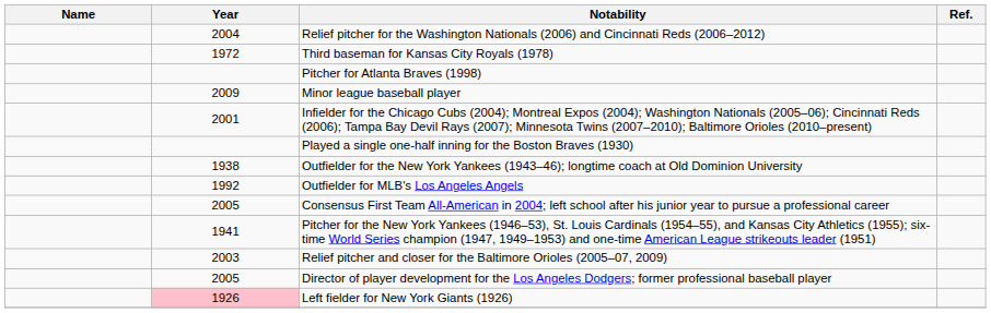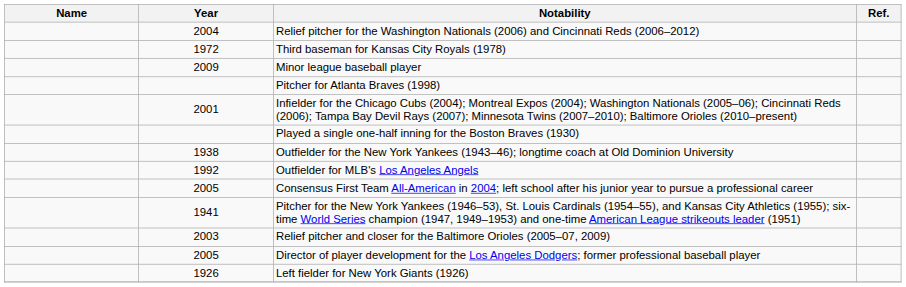 <table class="wikitable sortable" style="width:100%">
 <tr>
 <th width="15%">Name</th>
 <th width="15%">Year</th>
 <th width="65%" class="unsortable">Notability</th>
 <th width="5%" class="unsortable">Ref.</th>
 </tr>
 <tr>
 <td></td>
 <td align="center">2004</td>
 <td>Relief pitcher for the Washington Nationals (2006) and Cincinnati Reds (2006–2012)</td>
 <td align="center"></td>
 </tr>
 <tr>
 <td></td>
 <td align="center">1972</td>
 <td>Third baseman for Kansas City Royals (1978)</td>
 <td align="center"></td>
 </tr>
 <tr>
 <td></td>
-<td align="center"></td>
-<td>Pitcher for Atlanta Braves (1998)</td>
+<td align="center">2009</td>
+<td>Minor league baseball player</td>
 <td align="center"></td>
 </tr>
 <tr>
 <td></td>
-<td align="center">2009</td>
-<td>Minor league baseball player</td>
+<td align="center"></td>
+<td>Pitcher for Atlanta Braves (1998)</td>
 <td align="center"></td>
 </tr>
 <tr>
 <td></td>
 <td align="center">2001</td>
 <td>Infielder for the Chicago Cubs (2004); Montreal Expos (2004); Washington Nationals (2005–06); Cincinnati Reds (2006); Tampa Bay Devil Rays (2007); Minnesota Twins (2007–2010); Baltimore Orioles (2010–present)</td>
 <td align="center"></td>
 </tr>
 <tr>
 <td></td>
 <td align="center"></td>
 <td>Played a single one-half inning for the Boston Braves (1930)</td>
 <td align="center"></td>
 </tr>
 <tr>
 <td></td>
 <td align="center">1938</td>
 <td>Outfielder for the New York Yankees (1943–46); longtime coach at Old Dominion University</td>
 <td align="center"></td>
 </tr>
 <tr>
 <td></td>
 <td align="center">1992</td>
 <td>Outfielder for MLB's <a href='#'>Los Angeles Angels</a></td>
 <td align="center"></td>
 </tr>
 <tr>
 <td></td>
 <td align="center">2005</td>
 <td>Consensus First Team <a href='#'>All-American</a> in <a href='#'>2004</a>; left school after his junior year to pursue a professional career</td>
 <td align="center"></td>
 </tr>
 <tr>
 <td></td>
 <td align="center">1941</td>
 <td>Pitcher for the New York Yankees (1946–53), St. Louis Cardinals (1954–55), and Kansas City Athletics (1955); six-time <a href='#'>World Series</a> champion (1947, 1949–1953) and one-time <a href='#'>American League strikeouts leader</a> (1951)</td>
 <td align="center"></td>
 </tr>
 <tr>
 <td></td>
 <td align="center">2003</td>
 <td>Relief pitcher and closer for the Baltimore Orioles (2005–07, 2009)</td>
 <td align="center"></td>
 </tr>
 <tr>
 <td></td>
 <td align="center">2005</td>
 <td>Director of player development for the <a href='#'>Los Angeles Dodgers</a>; former professional baseball player</td>
 <td align="center"></td>
 </tr>
 <tr>
 <td></td>
-<td align="center" style="background: pink;">1926</td>
+<td align="center">1926</td>
 <td>Left fielder for New York Giants (1926)</td>
 <td align="center"></td>
 </tr>
 <tr>
 </tr>
 </table>
